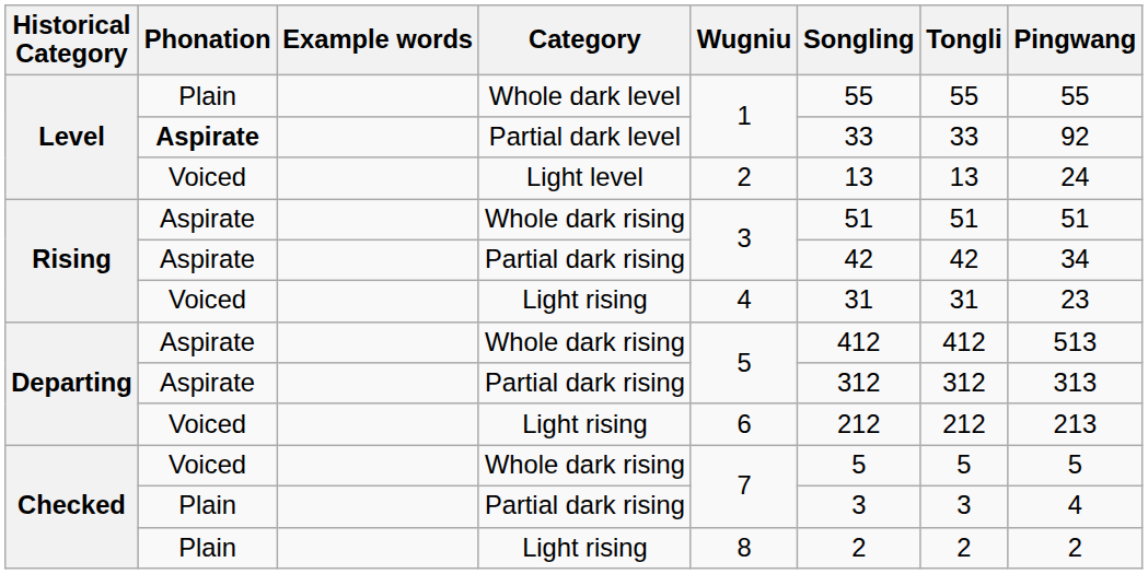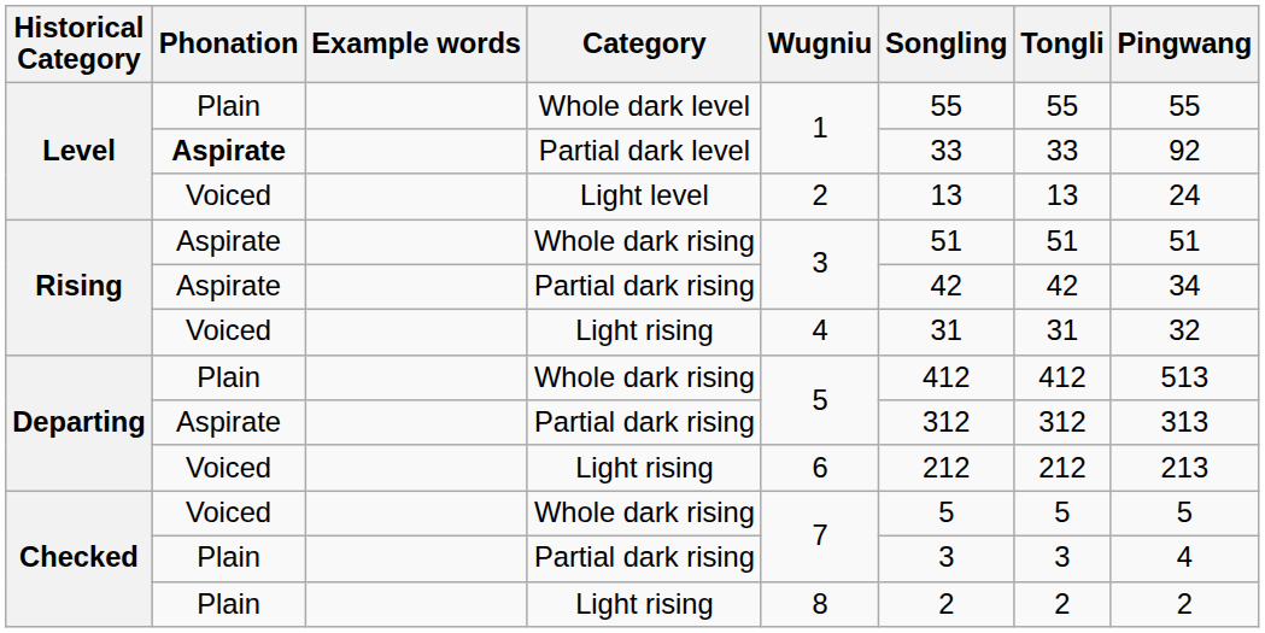 <table class="wikitable" style="text-align:center;">
 <tr>
 <th>Historical<br>Category</th>
 <th>Phonation</th>
 <th>Example words</th>
 <th>Category</th>
 <th>Wugniu</th>
 <th>Songling</th>
 <th>Tongli</th>
 <th>Pingwang</th>
 </tr>
 <tr>
 <th rowspan=3>Level</th>
 <td>Plain</td>
 <td></td>
 <td>Whole dark level<br></td>
 <td rowspan=2>1</td>
 <td>55</td>
 <td>55</td>
 <td>55</td>
 </tr>
 <tr>
 <td><strong>Aspirate</strong></td>
 <td></td>
 <td>Partial dark level<br></td>
 <td>33</td>
 <td>33</td>
 <td>92</td>
 </tr>
 <tr>
 <td>Voiced</td>
 <td></td>
 <td>Light level<br></td>
 <td>2</td>
 <td>13</td>
 <td>13</td>
 <td>24</td>
 </tr>
 <tr>
 <th rowspan=3>Rising</th>
 <td>Aspirate</td>
 <td></td>
 <td>Whole dark rising<br></td>
 <td rowspan=2>3</td>
 <td>51</td>
 <td>51</td>
 <td>51</td>
 </tr>
 <tr>
 <td>Aspirate</td>
 <td></td>
 <td>Partial dark rising<br></td>
 <td>42</td>
 <td>42</td>
 <td>34</td>
 </tr>
 <tr>
 <td>Voiced</td>
 <td></td>
 <td>Light rising<br></td>
 <td>4</td>
 <td>31</td>
 <td>31</td>
-<td>23</td>
+<td>32</td>
 </tr>
 <tr>
 <th rowspan=3>Departing</th>
-<td>Aspirate</td>
+<td>Plain</td>
 <td></td>
 <td>Whole dark rising<br></td>
 <td rowspan=2>5</td>
 <td>412</td>
 <td>412</td>
 <td>513</td>
 </tr>
 <tr>
 <td>Aspirate</td>
 <td></td>
 <td>Partial dark rising<br></td>
 <td>312</td>
 <td>312</td>
 <td>313</td>
 </tr>
 <tr>
 <td>Voiced</td>
 <td></td>
 <td>Light rising<br></td>
 <td>6</td>
 <td>212</td>
 <td>212</td>
 <td>213</td>
 </tr>
 <tr>
 <th rowspan=3>Checked</th>
 <td>Voiced</td>
 <td></td>
 <td>Whole dark rising<br></td>
 <td rowspan=2>7</td>
 <td>5</td>
 <td>5</td>
 <td>5</td>
 </tr>
 <tr>
 <td>Plain</td>
 <td></td>
 <td>Partial dark rising<br></td>
 <td>3</td>
 <td>3</td>
 <td>4</td>
 </tr>
 <tr>
 <td>Plain</td>
 <td></td>
 <td>Light rising<br></td>
 <td>8</td>
 <td>2</td>
 <td>2</td>
 <td>2</td>
 </tr>
 </table>
